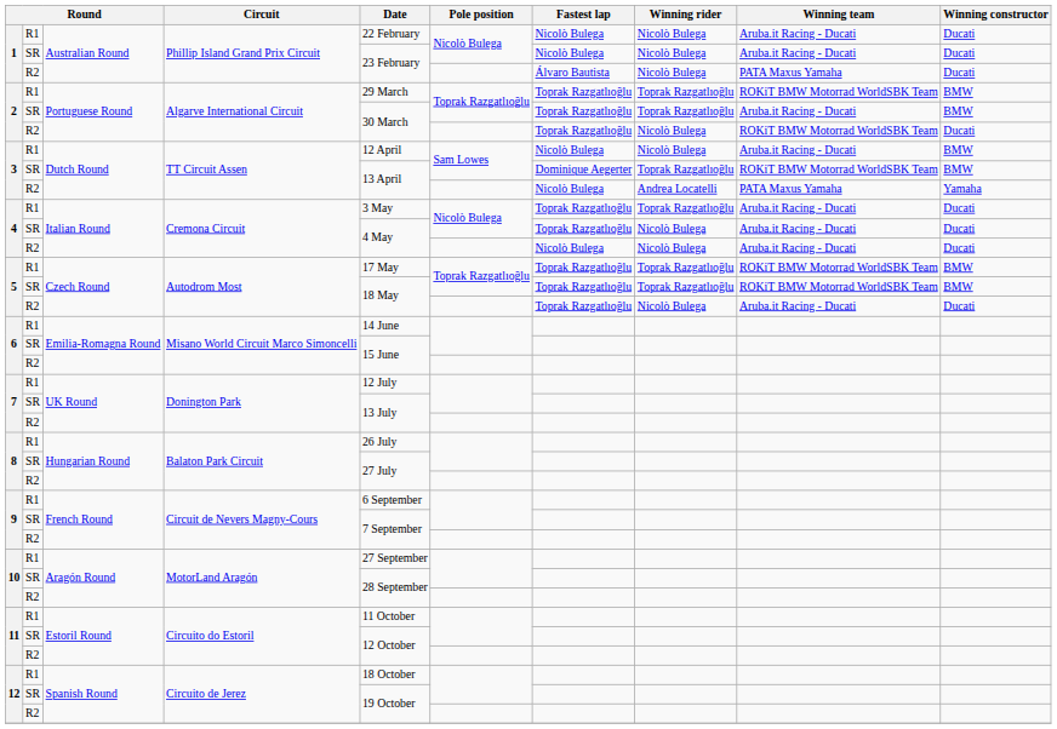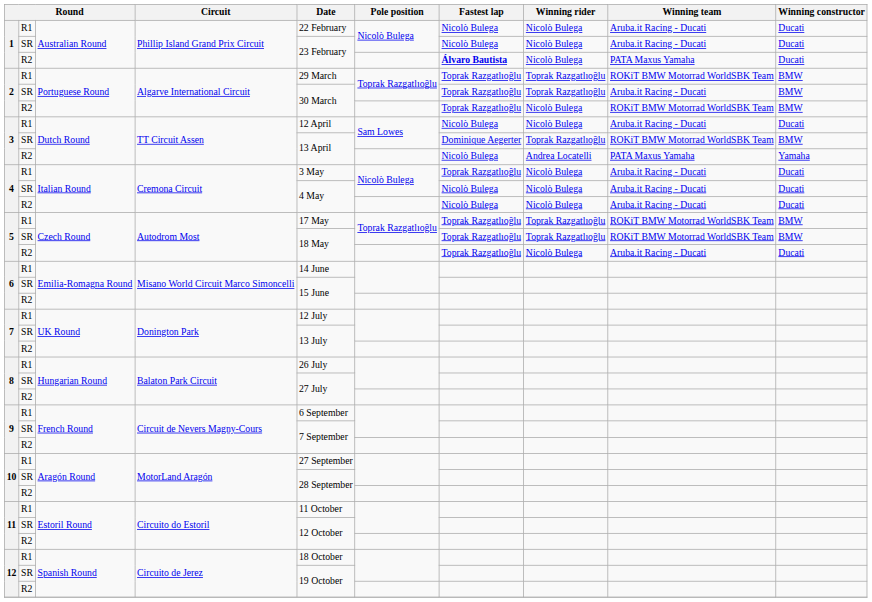 <table class="wikitable" style="font-size: 80%;">
 <tr>
 <th scope="col" colspan="3">Round</th>
 <th scope="col">Circuit</th>
 <th scope="col">Date</th>
 <th scope="col">Pole position</th>
 <th scope="col">Fastest lap</th>
 <th scope="col">Winning rider</th>
 <th scope="col">Winning team</th>
 <th scope="col" style="white-space:nowrap">Winning constructor</th>
 </tr>
 <tr>
 <th scope="row" rowspan="3">1</th>
 <td>R1</td>
 <td rowspan="3"> <a href='#'>Australian Round</a></td>
 <td rowspan="3"><a href='#'>Phillip Island Grand Prix Circuit</a></td>
 <td>22 February</td>
 <td rowspan="2"> <a href='#'>Nicolò Bulega</a></td>
 <td> <a href='#'>Nicolò Bulega</a></td>
 <td> <a href='#'>Nicolò Bulega</a></td>
 <td> <a href='#'>Aruba.it Racing - Ducati</a></td>
 <td> <a href='#'>Ducati</a></td>
 </tr>
 <tr>
 <td>SR</td>
 <td rowspan="2">23 February</td>
 <td> <a href='#'>Nicolò Bulega</a></td>
 <td> <a href='#'>Nicolò Bulega</a></td>
 <td> <a href='#'>Aruba.it Racing - Ducati</a></td>
 <td> <a href='#'>Ducati</a></td>
 </tr>
 <tr>
 <td>R2</td>
 <td></td>
-<td> <a href='#'>Álvaro Bautista</a></td>
+<td><strong> <a href='#'>Álvaro Bautista</a></strong></td>
 <td> <a href='#'>Nicolò Bulega</a></td>
 <td> <a href='#'>PATA Maxus Yamaha</a></td>
 <td> <a href='#'>Ducati</a></td>
 </tr>
 <tr>
 <th scope="row" rowspan="3">2</th>
 <td>R1</td>
 <td rowspan="3"> <a href='#'>Portuguese Round</a></td>
 <td rowspan="3"><a href='#'>Algarve International Circuit</a></td>
 <td>29 March</td>
 <td rowspan="2" nowrap> <a href='#'>Toprak Razgatlıoğlu</a></td>
 <td nowrap> <a href='#'>Toprak Razgatlıoğlu</a></td>
 <td nowrap> <a href='#'>Toprak Razgatlıoğlu</a></td>
 <td nowrap> <a href='#'>ROKiT BMW Motorrad WorldSBK Team</a></td>
 <td nowrap> <a href='#'>BMW</a></td>
 </tr>
 <tr>
 <td>SR</td>
 <td rowspan="2">30 March</td>
 <td> <a href='#'>Toprak Razgatlıoğlu</a></td>
 <td> <a href='#'>Toprak Razgatlıoğlu</a></td>
 <td> <a href='#'>Aruba.it Racing - Ducati</a></td>
 <td> <a href='#'>BMW</a></td>
 </tr>
 <tr>
 <td>R2</td>
 <td></td>
 <td> <a href='#'>Toprak Razgatlıoğlu</a></td>
 <td> <a href='#'>Nicolò Bulega</a></td>
 <td> <a href='#'>ROKiT BMW Motorrad WorldSBK Team</a></td>
-<td> <a href='#'>Ducati</a></td>
+<td> <a href='#'>BMW</a></td>
 </tr>
 <tr>
 <th rowspan="3">3</th>
 <td>R1</td>
 <td rowspan="3"> <a href='#'>Dutch Round</a></td>
 <td rowspan="3"><a href='#'>TT Circuit Assen</a></td>
 <td>12 April</td>
 <td rowspan="2"> <a href='#'>Sam Lowes</a></td>
 <td> <a href='#'>Nicolò Bulega</a></td>
 <td> <a href='#'>Nicolò Bulega</a></td>
 <td> <a href='#'>Aruba.it Racing - Ducati</a></td>
-<td> <a href='#'>BMW</a></td>
+<td> <a href='#'>Ducati</a></td>
 </tr>
 <tr>
 <td>SR</td>
 <td rowspan="2">13 April</td>
 <td> <a href='#'>Dominique Aegerter</a></td>
 <td> <a href='#'>Toprak Razgatlıoğlu</a></td>
 <td> <a href='#'>ROKiT BMW Motorrad WorldSBK Team</a></td>
 <td> <a href='#'>BMW</a></td>
 </tr>
 <tr>
 <td>R2</td>
 <td></td>
 <td> <a href='#'>Nicolò Bulega</a></td>
 <td> <a href='#'>Andrea Locatelli</a></td>
 <td> <a href='#'>PATA Maxus Yamaha</a></td>
 <td> <a href='#'>Yamaha</a></td>
 </tr>
 <tr>
 <th rowspan="3">4</th>
 <td>R1</td>
 <td rowspan="3"> <a href='#'>Italian Round</a></td>
 <td rowspan="3"><a href='#'>Cremona Circuit</a></td>
 <td>3 May</td>
 <td rowspan="2"> <a href='#'>Nicolò Bulega</a></td>
 <td> <a href='#'>Toprak Razgatlıoğlu</a></td>
-<td nowrap> <a href='#'>Toprak Razgatlıoğlu</a></td>
+<td> <a href='#'>Nicolò Bulega</a></td>
 <td> <a href='#'>Aruba.it Racing - Ducati</a></td>
 <td> <a href='#'>Ducati</a></td>
 </tr>
 <tr>
 <td>SR</td>
 <td rowspan="2">4 May</td>
-<td nowrap> <a href='#'>Toprak Razgatlıoğlu</a></td>
+<td> <a href='#'>Nicolò Bulega</a></td>
 <td> <a href='#'>Nicolò Bulega</a></td>
 <td> <a href='#'>Aruba.it Racing - Ducati</a></td>
 <td> <a href='#'>Ducati</a></td>
 </tr>
 <tr>
 <td>R2</td>
 <td></td>
 <td> <a href='#'>Nicolò Bulega</a></td>
 <td> <a href='#'>Nicolò Bulega</a></td>
 <td> <a href='#'>Aruba.it Racing - Ducati</a></td>
 <td> <a href='#'>Ducati</a></td>
 </tr>
 <tr>
 <th rowspan="3">5</th>
 <td>R1</td>
 <td rowspan="3"> <a href='#'>Czech Round</a></td>
 <td rowspan="3"><a href='#'>Autodrom Most</a></td>
 <td>17 May</td>
 <td rowspan="2" nowrap> <a href='#'>Toprak Razgatlıoğlu</a></td>
 <td nowrap> <a href='#'>Toprak Razgatlıoğlu</a></td>
 <td nowrap> <a href='#'>Toprak Razgatlıoğlu</a></td>
 <td nowrap> <a href='#'>ROKiT BMW Motorrad WorldSBK Team</a></td>
 <td nowrap> <a href='#'>BMW</a></td>
 </tr>
 <tr>
 <td>SR</td>
 <td rowspan="2">18 May</td>
 <td nowrap> <a href='#'>Toprak Razgatlıoğlu</a></td>
 <td nowrap> <a href='#'>Toprak Razgatlıoğlu</a></td>
 <td nowrap> <a href='#'>ROKiT BMW Motorrad WorldSBK Team</a></td>
 <td nowrap> <a href='#'>BMW</a></td>
 </tr>
 <tr>
 <td>R2</td>
 <td></td>
 <td nowrap> <a href='#'>Toprak Razgatlıoğlu</a></td>
 <td nowrap> <a href='#'>Nicolò Bulega</a></td>
 <td nowrap> <a href='#'>Aruba.it Racing - Ducati</a></td>
 <td nowrap> <a href='#'>Ducati</a></td>
 </tr>
 <tr>
 <th rowspan="3">6</th>
 <td>R1</td>
 <td rowspan="3" style="white-space:nowrap"> <a href='#'>Emilia-Romagna Round</a></td>
 <td rowspan="3" style="white-space:nowrap"><a href='#'>Misano World Circuit Marco Simoncelli</a></td>
 <td>14 June</td>
 <td rowspan="2"></td>
 <td></td>
 <td></td>
 <td></td>
 <td></td>
 </tr>
 <tr>
 <td>SR</td>
 <td rowspan="2">15 June</td>
 <td></td>
 <td></td>
 <td></td>
 <td></td>
 </tr>
 <tr>
 <td>R2</td>
 <td></td>
 <td style="white-space:nowrap"></td>
 <td></td>
 <td></td>
 <td></td>
 </tr>
 <tr>
 <th rowspan="3">7</th>
 <td>R1</td>
 <td rowspan="3"> <a href='#'>UK Round</a></td>
 <td rowspan="3"><a href='#'>Donington Park</a></td>
 <td>12 July</td>
 <td rowspan="2"></td>
 <td></td>
 <td></td>
 <td></td>
 <td></td>
 </tr>
 <tr>
 <td>SR</td>
 <td rowspan="2">13 July</td>
 <td></td>
 <td></td>
 <td></td>
 <td></td>
 </tr>
 <tr>
 <td>R2</td>
 <td></td>
 <td></td>
 <td></td>
 <td></td>
 <td></td>
 </tr>
 <tr>
 <th rowspan="3">8</th>
 <td>R1</td>
 <td rowspan=3> <a href='#'>Hungarian Round</a></td>
 <td rowspan=3><a href='#'>Balaton Park Circuit</a></td>
 <td>26 July</td>
 <td rowspan="2"></td>
 <td></td>
 <td style="white-space:nowrap"></td>
 <td></td>
 <td></td>
 </tr>
 <tr>
 <td>SR</td>
 <td rowspan="2">27 July</td>
 <td></td>
 <td></td>
 <td></td>
 <td></td>
 </tr>
 <tr>
 <td>R2</td>
 <td></td>
 <td></td>
 <td></td>
 <td></td>
 <td></td>
 </tr>
 <tr>
 <th rowspan="3">9</th>
 <td>R1</td>
 <td rowspan="3"> <a href='#'>French Round</a></td>
 <td rowspan="3"><a href='#'>Circuit de Nevers Magny-Cours</a></td>
 <td>6 September</td>
 <td rowspan="2"></td>
 <td></td>
 <td></td>
 <td></td>
 <td></td>
 </tr>
 <tr>
 <td>SR</td>
 <td rowspan="2">7 September</td>
 <td></td>
 <td></td>
 <td></td>
 <td></td>
 </tr>
 <tr>
 <td>R2</td>
 <td></td>
 <td></td>
 <td></td>
 <td></td>
 <td></td>
 </tr>
 <tr>
 <th rowspan="3">10</th>
 <td>R1</td>
 <td rowspan="3"> <a href='#'>Aragón Round</a></td>
 <td rowspan="3"><a href='#'>MotorLand Aragón</a></td>
 <td nowrap>27 September</td>
 <td rowspan="2"></td>
 <td></td>
 <td></td>
 <td></td>
 <td></td>
 </tr>
 <tr>
 <td>SR</td>
 <td rowspan="2">28 September</td>
 <td></td>
 <td></td>
 <td></td>
 <td></td>
 </tr>
 <tr>
 <td>R2</td>
 <td></td>
 <td></td>
 <td></td>
 <td></td>
 <td></td>
 </tr>
 <tr>
 <th rowspan="3">11</th>
 <td>R1</td>
 <td rowspan="3"> <a href='#'>Estoril Round</a></td>
 <td rowspan="3"><a href='#'>Circuito do Estoril</a></td>
 <td>11 October</td>
 <td rowspan="2"></td>
 <td></td>
 <td></td>
 <td></td>
 <td></td>
 </tr>
 <tr>
 <td>SR</td>
 <td rowspan="2" style="white-space:nowrap">12 October</td>
 <td></td>
 <td></td>
 <td></td>
 <td></td>
 </tr>
 <tr>
 <td>R2</td>
 <td></td>
 <td></td>
 <td></td>
 <td></td>
 <td></td>
 </tr>
 <tr>
 <th rowspan="3">12</th>
 <td>R1</td>
 <td rowspan="3"> <a href='#'>Spanish Round</a></td>
 <td rowspan="3"><a href='#'>Circuito de Jerez</a></td>
 <td>18 October</td>
 <td rowspan="2"></td>
 <td></td>
 <td></td>
 <td></td>
 <td></td>
 </tr>
 <tr>
 <td>SR</td>
 <td rowspan="2">19 October</td>
 <td></td>
 <td></td>
 <td></td>
 <td></td>
 </tr>
 <tr>
 <td>R2</td>
 <td></td>
 <td></td>
 <td></td>
 <td></td>
 <td></td>
 </tr>
 <tr>
 </tr>
 </table>
